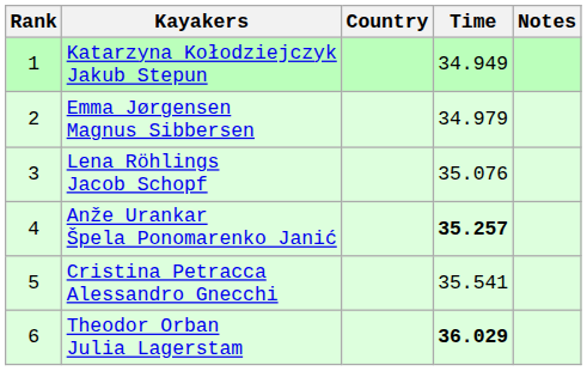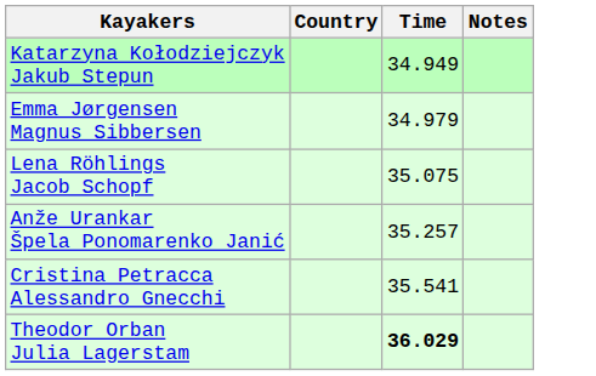 <table class="wikitable" style="text-align:center">
 <tr>
-<th>Rank</th>
 <th>Kayakers</th>
 <th>Country</th>
 <th>Time</th>
 <th>Notes</th>
 </tr>
 <tr bgcolor=bbffbb>
-<td>1</td>
 <td align=left><a href='#'>Katarzyna Kołodziejczyk</a><br><a href='#'>Jakub Stepun</a></td>
 <td align=left></td>
 <td>34.949</td>
 <td></td>
 </tr>
 <tr bgcolor=ddffdd>
-<td>2</td>
 <td align=left><a href='#'>Emma Jørgensen</a><br><a href='#'>Magnus Sibbersen</a></td>
 <td align=left></td>
 <td>34.979</td>
 <td></td>
 </tr>
 <tr bgcolor=ddffdd>
-<td>3</td>
 <td align=left><a href='#'>Lena Röhlings</a><br><a href='#'>Jacob Schopf</a></td>
 <td align=left></td>
-<td>35.076</td>
+<td>35.075</td>
 <td></td>
 </tr>
 <tr bgcolor=ddffdd>
-<td>4</td>
 <td align=left><a href='#'>Anže Urankar</a><br><a href='#'>Špela Ponomarenko Janić</a></td>
 <td align=left></td>
-<td><strong>35.257</strong></td>
+<td>35.257</td>
 <td></td>
 </tr>
 <tr bgcolor=ddffdd>
-<td>5</td>
 <td align=left><a href='#'>Cristina Petracca</a><br><a href='#'>Alessandro Gnecchi</a></td>
 <td align=left></td>
 <td>35.541</td>
 <td></td>
 </tr>
 <tr bgcolor=ddffdd>
-<td>6</td>
 <td align=left><a href='#'>Theodor Orban</a><br><a href='#'>Julia Lagerstam</a></td>
 <td align=left></td>
 <td><strong>36.029</strong></td>
 <td></td>
 </tr>
 </table>
